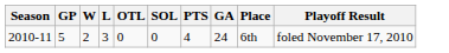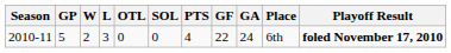 <table class="wikitable">
 <tr>
 <th>Season</th>
 <th>GP</th>
 <th>W</th>
 <th>L</th>
 <th>OTL</th>
 <th>SOL</th>
 <th>PTS</th>
+<th>GF</th>
 <th>GA</th>
 <th>Place</th>
 <th>Playoff Result</th>
 </tr>
 <tr>
 <td>2010-11</td>
 <td>5</td>
 <td>2</td>
 <td>3</td>
 <td>0</td>
 <td>0</td>
 <td>4</td>
+<td>22</td>
 <td>24</td>
 <td>6th</td>
-<td>foled November 17, 2010</td>
+<td><strong>foled November 17, 2010</strong></td>
 </tr>
 </table>
